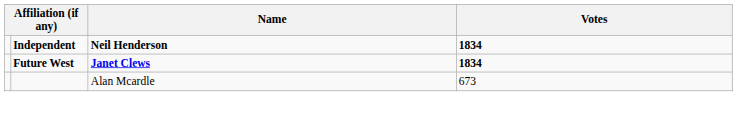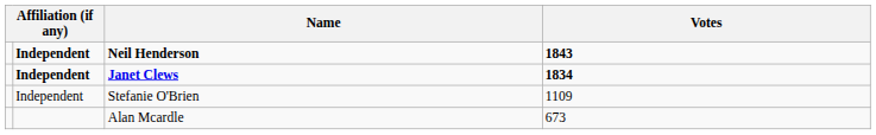 <table class="wikitable" style="width:51%;">
 <tr>
 <th colspan="2" style="width:1%;">Affiliation (if any)</th>
 <th style="width:20%;">Name</th>
 <th style="width:15%;">Votes</th>
 </tr>
 <tr>
 <td bgcolor=></td>
 <td><strong>Independent</strong></td>
 <td><strong>Neil Henderson</strong></td>
+<td><strong>1843</strong></td>
+</tr>
+<tr>
+<td bgcolor=></td>
+<td><strong>Independent</strong></td>
+<td><strong><a href='#'>Janet Clews</a></strong></td>
 <td><strong>1834</strong></td>
 </tr>
 <tr>
 <td bgcolor=></td>
-<td><strong>Future West</strong></td>
-<td><strong><a href='#'>Janet Clews</a></strong></td>
-<td><strong>1834</strong></td>
+<td>Independent</td>
+<td>Stefanie O'Brien</td>
+<td>1109</td>
 </tr>
 <tr>
 <td bgcolor=></td>
 <td></td>
 <td>Alan Mcardle</td>
 <td>673</td>
 </tr>
 </table>
